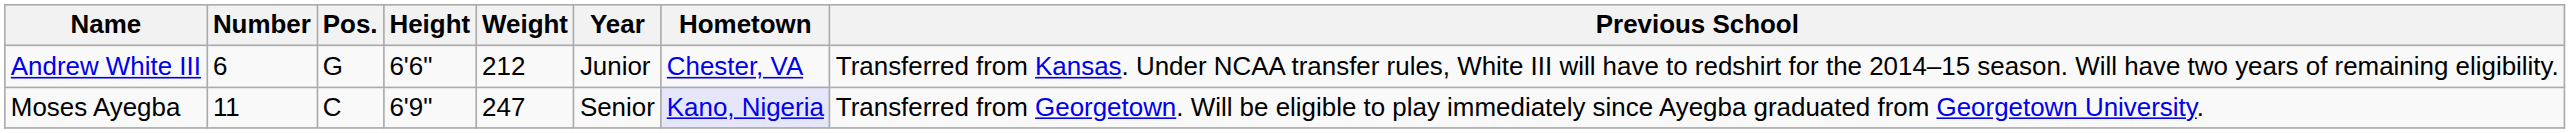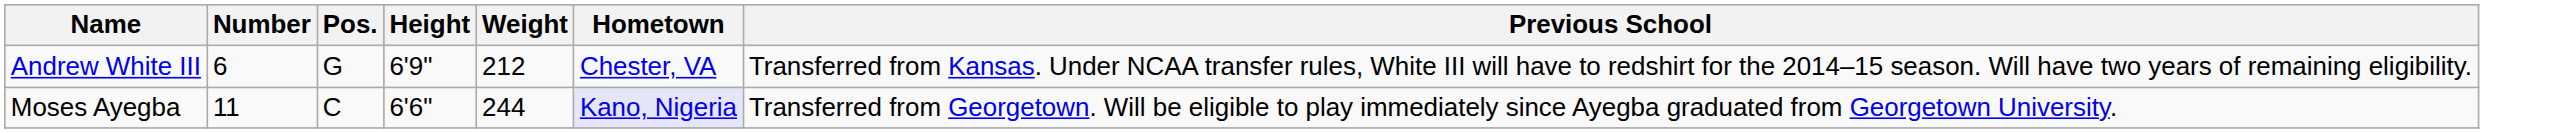 <table class="wikitable sortable" border="1">
 <tr>
 <th>Name</th>
 <th>Number</th>
 <th>Pos.</th>
 <th>Height</th>
 <th>Weight</th>
-<th>Year</th>
 <th>Hometown</th>
 <th class="unsortable">Previous School</th>
 </tr>
 <tr>
 <td sortname><a href='#'>Andrew White III</a></td>
 <td>6</td>
 <td>G</td>
-<td>6'6"</td>
+<td>6'9"</td>
 <td>212</td>
-<td>Junior</td>
 <td><a href='#'>Chester, VA</a></td>
 <td>Transferred from <a href='#'>Kansas</a>. Under NCAA transfer rules, White III will have to redshirt for the 2014–15 season. Will have two years of remaining eligibility.</td>
 </tr>
 <tr>
 <td sortname>Moses Ayegba</td>
 <td>11</td>
 <td>C</td>
-<td>6'9"</td>
-<td>247</td>
-<td>Senior</td>
+<td>6'6"</td>
+<td>244</td>
 <td style="background: lavender;"><a href='#'>Kano, Nigeria</a></td>
 <td>Transferred from <a href='#'>Georgetown</a>. Will be eligible to play immediately since Ayegba graduated from <a href='#'>Georgetown University</a>.</td>
 </tr>
 </table>
